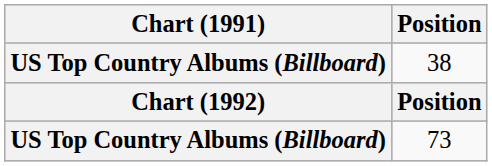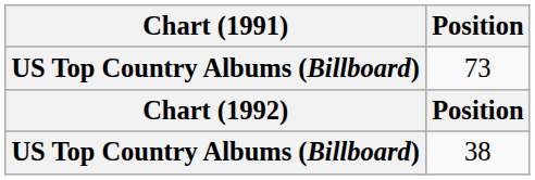 <table class="wikitable plainrowheaders" style="text-align:center">
 <tr>
 <th scope="col">Chart (1991)</th>
 <th scope="col">Position</th>
 </tr>
 <tr>
 <th scope="row">US Top Country Albums (<em>Billboard</em>)</th>
-<td>38</td>
+<td>73</td>
 </tr>
 <tr>
 <th scope="col">Chart (1992)</th>
 <th scope="col">Position</th>
 </tr>
 <tr>
 <th scope="row">US Top Country Albums (<em>Billboard</em>)</th>
-<td>73</td>
+<td>38</td>
 </tr>
 </table>
